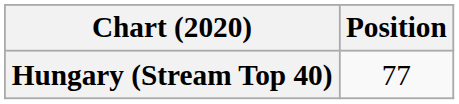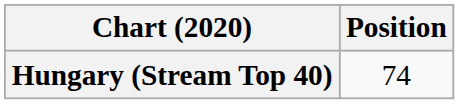 <table class="wikitable plainrowheaders" style="text-align:center">
 <tr>
 <th scope="col">Chart (2020)</th>
 <th scope="col">Position</th>
 </tr>
 <tr>
 <th scope="row">Hungary (Stream Top 40)</th>
-<td>77</td>
+<td>74</td>
 </tr>
 </table>
